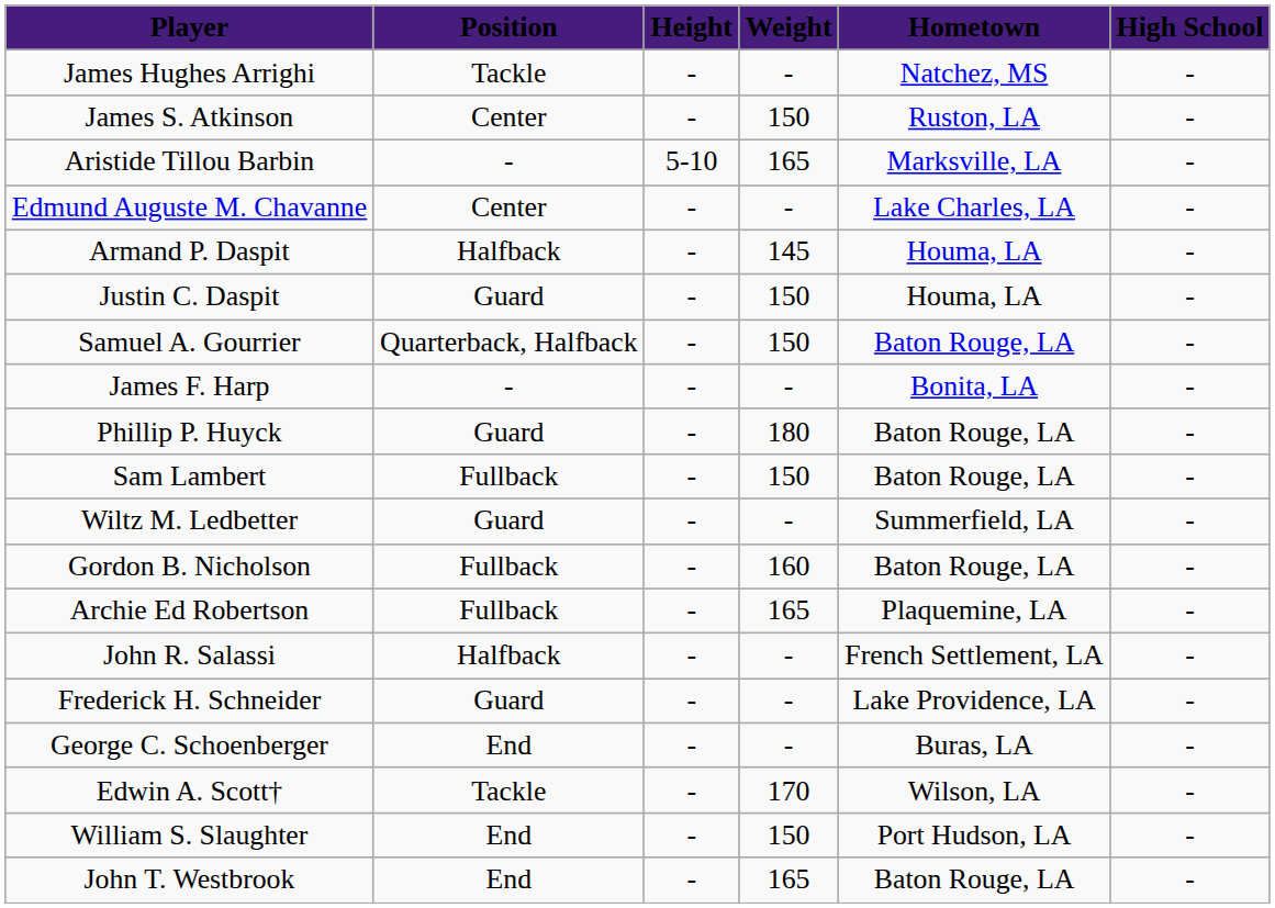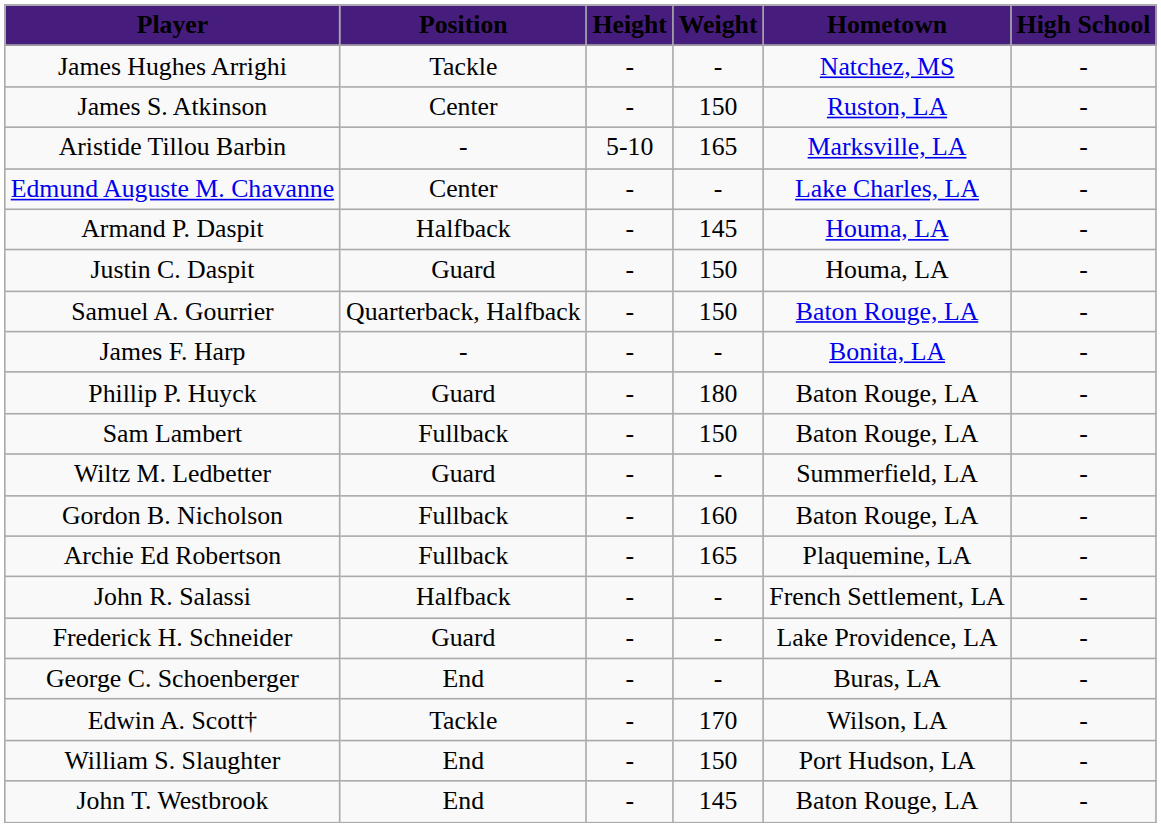 <table class="wikitable">
 <tr style="text-align:center;">
 <th style="background:#461d7c;" align="center"><span>Player</span></th>
 <th style="background:#461d7c;" align="center"><span>Position</span></th>
 <th style="background:#461d7c;" align="center"><span>Height</span></th>
 <th style="background:#461d7c;" align="center"><span>Weight</span></th>
 <th style="background:#461d7c;" align="center"><span>Hometown</span></th>
 <th style="background:#461d7c;" align="center"><span>High School</span></th>
 </tr>
 <tr style="text-align:center;">
 <td>James Hughes Arrighi</td>
 <td>Tackle</td>
 <td>-</td>
 <td>-</td>
 <td><a href='#'>Natchez, MS</a></td>
 <td>-</td>
 </tr>
 <tr style="text-align:center;">
 <td>James S. Atkinson</td>
 <td>Center</td>
 <td>-</td>
 <td>150</td>
 <td><a href='#'>Ruston, LA</a></td>
 <td>-</td>
 </tr>
 <tr style="text-align:center;">
 <td>Aristide Tillou Barbin</td>
 <td>-</td>
 <td>5-10</td>
 <td>165</td>
 <td><a href='#'>Marksville, LA</a></td>
 <td>-</td>
 </tr>
 <tr style="text-align:center;">
 <td><a href='#'>Edmund Auguste M. Chavanne</a></td>
 <td>Center</td>
 <td>-</td>
 <td>-</td>
 <td><a href='#'>Lake Charles, LA</a></td>
 <td>-</td>
 </tr>
 <tr style="text-align:center;">
 <td>Armand P. Daspit</td>
 <td>Halfback</td>
 <td>-</td>
 <td>145</td>
 <td><a href='#'>Houma, LA</a></td>
 <td>-</td>
 </tr>
 <tr style="text-align:center;">
 <td>Justin C. Daspit</td>
 <td>Guard</td>
 <td>-</td>
 <td>150</td>
 <td>Houma, LA</td>
 <td>-</td>
 </tr>
 <tr style="text-align:center;">
 <td>Samuel A. Gourrier</td>
 <td>Quarterback, Halfback</td>
 <td>-</td>
 <td>150</td>
 <td><a href='#'>Baton Rouge, LA</a></td>
 <td>-</td>
 </tr>
 <tr style="text-align:center;">
 <td>James F. Harp</td>
 <td>-</td>
 <td>-</td>
 <td>-</td>
 <td><a href='#'>Bonita, LA</a></td>
 <td>-</td>
 </tr>
 <tr style="text-align:center;">
 <td>Phillip P. Huyck</td>
 <td>Guard</td>
 <td>-</td>
 <td>180</td>
 <td>Baton Rouge, LA</td>
 <td>-</td>
 </tr>
 <tr style="text-align:center;">
 <td>Sam Lambert</td>
 <td>Fullback</td>
 <td>-</td>
 <td>150</td>
 <td>Baton Rouge, LA</td>
 <td>-</td>
 </tr>
 <tr style="text-align:center;">
 <td>Wiltz M. Ledbetter</td>
 <td>Guard</td>
 <td>-</td>
 <td>-</td>
 <td>Summerfield, LA</td>
 <td>-</td>
 </tr>
 <tr style="text-align:center;">
 <td>Gordon B. Nicholson</td>
 <td>Fullback</td>
 <td>-</td>
 <td>160</td>
 <td>Baton Rouge, LA</td>
 <td>-</td>
 </tr>
 <tr style="text-align:center;">
 <td>Archie Ed Robertson</td>
 <td>Fullback</td>
 <td>-</td>
 <td>165</td>
 <td>Plaquemine, LA</td>
 <td>-</td>
 </tr>
 <tr style="text-align:center;">
 <td>John R. Salassi</td>
 <td>Halfback</td>
 <td>-</td>
 <td>-</td>
 <td>French Settlement, LA</td>
 <td>-</td>
 </tr>
 <tr style="text-align:center;">
 <td>Frederick H. Schneider</td>
 <td>Guard</td>
 <td>-</td>
 <td>-</td>
 <td>Lake Providence, LA</td>
 <td>-</td>
 </tr>
 <tr style="text-align:center;">
 <td>George C. Schoenberger</td>
 <td>End</td>
 <td>-</td>
 <td>-</td>
 <td>Buras, LA</td>
 <td>-</td>
 </tr>
 <tr style="text-align:center;">
 <td>Edwin A. Scott†</td>
 <td>Tackle</td>
 <td>-</td>
 <td>170</td>
 <td>Wilson, LA</td>
 <td>-</td>
 </tr>
 <tr style="text-align:center;">
 <td>William S. Slaughter</td>
 <td>End</td>
 <td>-</td>
 <td>150</td>
 <td>Port Hudson, LA</td>
 <td>-</td>
 </tr>
 <tr style="text-align:center;">
 <td>John T. Westbrook</td>
 <td>End</td>
 <td>-</td>
-<td>165</td>
+<td>145</td>
 <td>Baton Rouge, LA</td>
 <td>-</td>
 </tr>
 </table>
